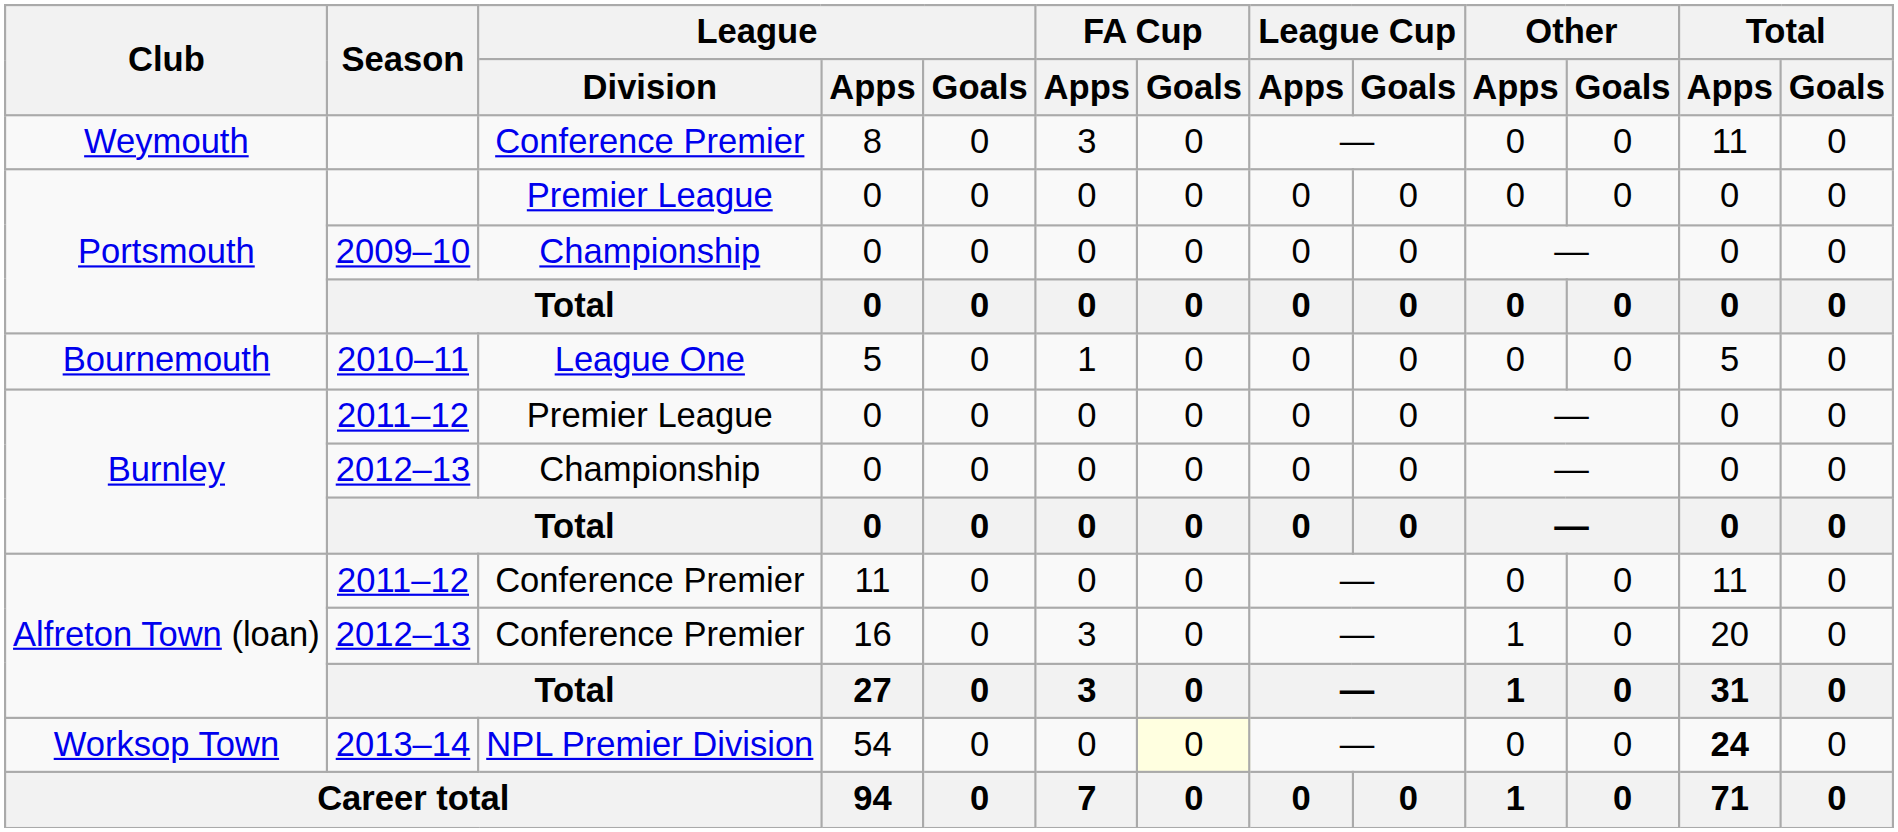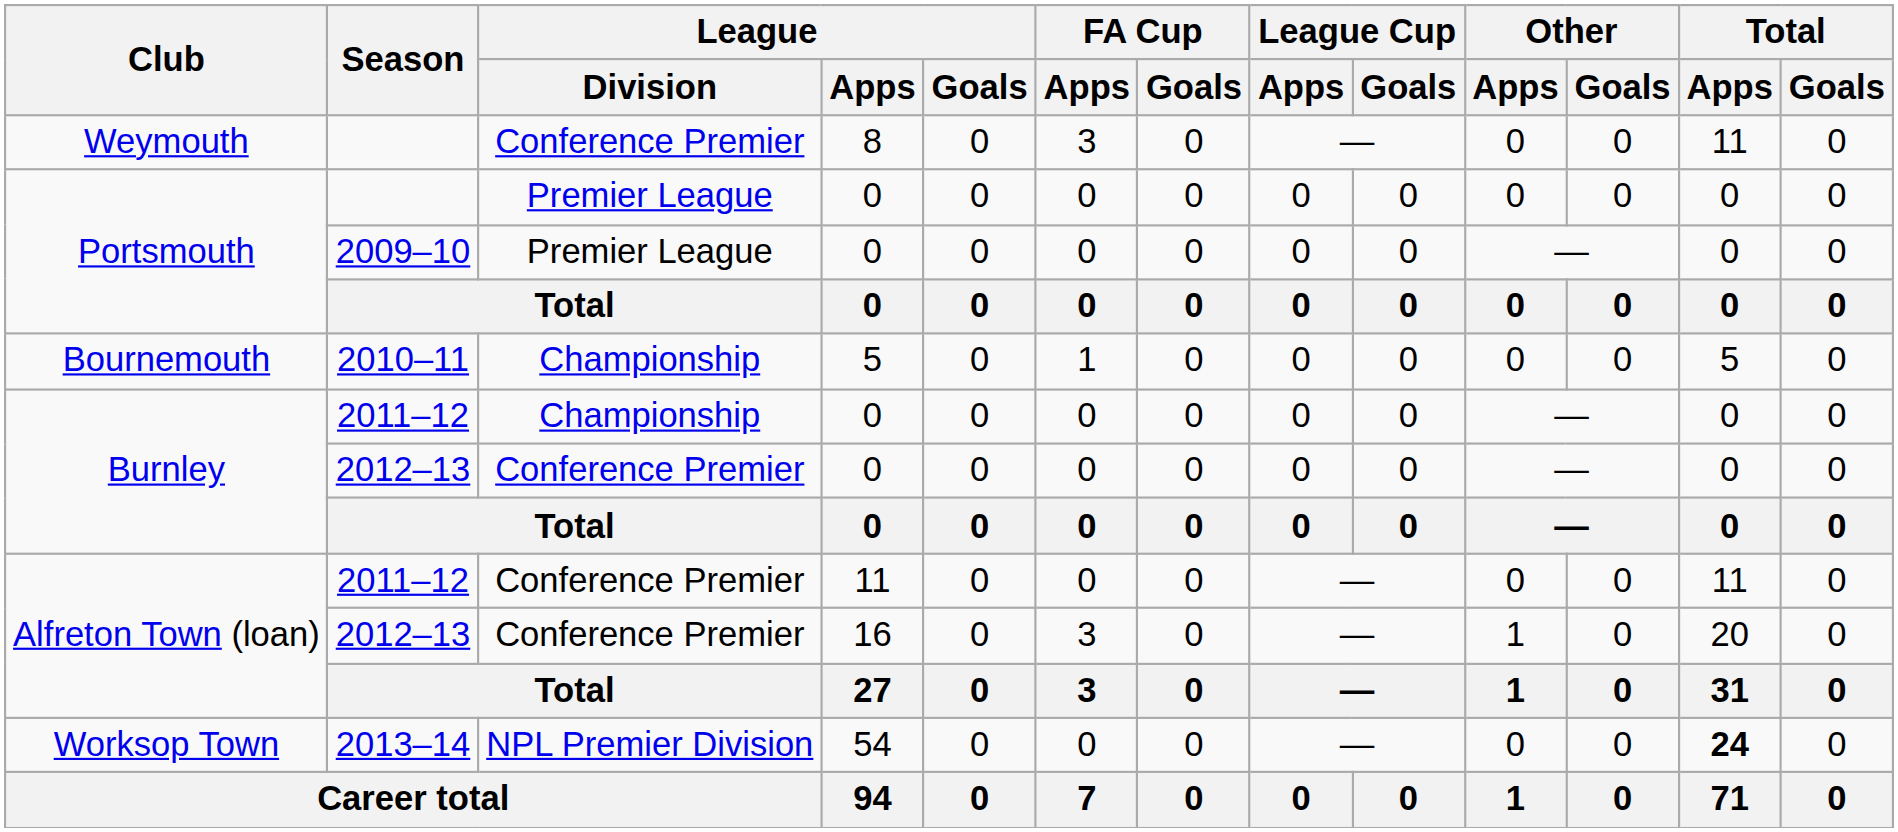 <table class="wikitable" style="text-align:center">
 <tr>
 <th rowspan="2">Club</th>
 <th rowspan="2">Season</th>
 <th colspan="3">League</th>
 <th colspan="2">FA Cup</th>
 <th colspan="2">League Cup</th>
 <th colspan="2">Other</th>
 <th colspan="2">Total</th>
 </tr>
 <tr>
 <th>Division</th>
 <th>Apps</th>
 <th>Goals</th>
 <th>Apps</th>
 <th>Goals</th>
 <th>Apps</th>
 <th>Goals</th>
 <th>Apps</th>
 <th>Goals</th>
 <th>Apps</th>
 <th>Goals</th>
 </tr>
 <tr>
 <td><a href='#'>Weymouth</a></td>
 <td></td>
 <td><a href='#'>Conference Premier</a></td>
 <td>8</td>
 <td>0</td>
 <td>3</td>
 <td>0</td>
 <td colspan="2">—</td>
 <td>0</td>
 <td>0</td>
 <td>11</td>
 <td>0</td>
 </tr>
 <tr>
 <td rowspan="3"><a href='#'>Portsmouth</a></td>
 <td></td>
 <td><a href='#'>Premier League</a></td>
 <td>0</td>
 <td>0</td>
 <td>0</td>
 <td>0</td>
 <td>0</td>
 <td>0</td>
 <td>0</td>
 <td>0</td>
 <td>0</td>
 <td>0</td>
 </tr>
 <tr>
 <td><a href='#'>2009–10</a></td>
-<td><a href='#'>Championship</a></td>
+<td>Premier League</td>
 <td>0</td>
 <td>0</td>
 <td>0</td>
 <td>0</td>
 <td>0</td>
 <td>0</td>
 <td colspan="2">—</td>
 <td>0</td>
 <td>0</td>
 </tr>
 <tr>
 <th colspan="2">Total</th>
 <th>0</th>
 <th>0</th>
 <th>0</th>
 <th>0</th>
 <th>0</th>
 <th>0</th>
 <th>0</th>
 <th>0</th>
 <th>0</th>
 <th>0</th>
 </tr>
 <tr>
 <td><a href='#'>Bournemouth</a></td>
 <td><a href='#'>2010–11</a></td>
-<td><a href='#'>League One</a></td>
+<td><a href='#'>Championship</a></td>
 <td>5</td>
 <td>0</td>
 <td>1</td>
 <td>0</td>
 <td>0</td>
 <td>0</td>
 <td>0</td>
 <td>0</td>
 <td>5</td>
 <td>0</td>
 </tr>
 <tr>
 <td rowspan="3"><a href='#'>Burnley</a></td>
 <td><a href='#'>2011–12</a></td>
-<td>Premier League</td>
+<td><a href='#'>Championship</a></td>
 <td>0</td>
 <td>0</td>
 <td>0</td>
 <td>0</td>
 <td>0</td>
 <td>0</td>
 <td colspan="2">—</td>
 <td>0</td>
 <td>0</td>
 </tr>
 <tr>
 <td><a href='#'>2012–13</a></td>
-<td>Championship</td>
+<td><a href='#'>Conference Premier</a></td>
 <td>0</td>
 <td>0</td>
 <td>0</td>
 <td>0</td>
 <td>0</td>
 <td>0</td>
 <td colspan="2">—</td>
 <td>0</td>
 <td>0</td>
 </tr>
 <tr>
 <th colspan="2">Total</th>
 <th>0</th>
 <th>0</th>
 <th>0</th>
 <th>0</th>
 <th>0</th>
 <th>0</th>
 <th colspan="2">—</th>
 <th>0</th>
 <th>0</th>
 </tr>
 <tr>
 <td rowspan="3"><a href='#'>Alfreton Town</a> (loan)</td>
 <td><a href='#'>2011–12</a></td>
 <td>Conference Premier</td>
 <td>11</td>
 <td>0</td>
 <td>0</td>
 <td>0</td>
 <td colspan="2">—</td>
 <td>0</td>
 <td>0</td>
 <td>11</td>
 <td>0</td>
 </tr>
 <tr>
 <td><a href='#'>2012–13</a></td>
 <td>Conference Premier</td>
 <td>16</td>
 <td>0</td>
 <td>3</td>
 <td>0</td>
 <td colspan="2">—</td>
 <td>1</td>
 <td>0</td>
 <td>20</td>
 <td>0</td>
 </tr>
 <tr>
 <th colspan="2">Total</th>
 <th>27</th>
 <th>0</th>
 <th>3</th>
 <th>0</th>
 <th colspan="2">—</th>
 <th>1</th>
 <th>0</th>
 <th>31</th>
 <th>0</th>
 </tr>
 <tr>
 <td><a href='#'>Worksop Town</a></td>
 <td><a href='#'>2013–14</a></td>
 <td><a href='#'>NPL Premier Division</a></td>
 <td>54</td>
 <td>0</td>
 <td>0</td>
-<td style="background: lightyellow;">0</td>
+<td>0</td>
 <td colspan="2">—</td>
 <td>0</td>
 <td>0</td>
 <td><strong>24</strong></td>
 <td>0</td>
 </tr>
 <tr>
 <th colspan="3">Career total</th>
 <th>94</th>
 <th>0</th>
 <th>7</th>
 <th>0</th>
 <th>0</th>
 <th>0</th>
 <th>1</th>
 <th>0</th>
 <th>71</th>
 <th>0</th>
 </tr>
 </table>
